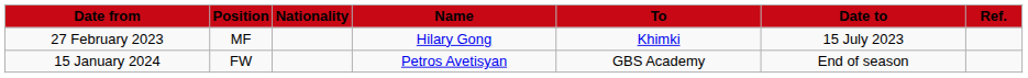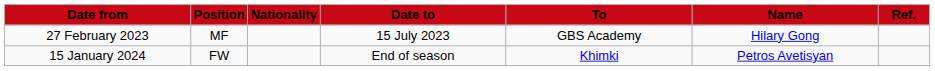 <table class="wikitable"  style="text-align:center; font-size:90%; ">
 <tr>
 <th style="background:#C80815; color:black; width:200px;">Date from</th>
 <th style="background:#C80815; color:black; width:50px;">Position</th>
 <th style="background:#C80815; color:black; width:50px;">Nationality</th>
+<th style="background:#C80815; color:black; width:200px;">Date to</th>
+<th style="background:#C80815; color:black; width:200px;">To</th>
 <th style="background:#C80815; color:black; width:200px;">Name</th>
-<th style="background:#C80815; color:black; width:200px;">To</th>
-<th style="background:#C80815; color:black; width:200px;">Date to</th>
 <th style="background:#C80815; color:black; width:50px;">Ref.</th>
 </tr>
 <tr>
 <td>27 February 2023</td>
 <td>MF</td>
 <td></td>
+<td>15 July 2023</td>
+<td>GBS Academy</td>
 <td><a href='#'>Hilary Gong</a></td>
-<td><a href='#'>Khimki</a></td>
-<td>15 July 2023</td>
 <td></td>
 </tr>
 <tr>
 <td>15 January 2024</td>
 <td>FW</td>
 <td></td>
+<td>End of season</td>
+<td><a href='#'>Khimki</a></td>
 <td><a href='#'>Petros Avetisyan</a></td>
-<td>GBS Academy</td>
-<td>End of season</td>
 <td></td>
 </tr>
 </table>
